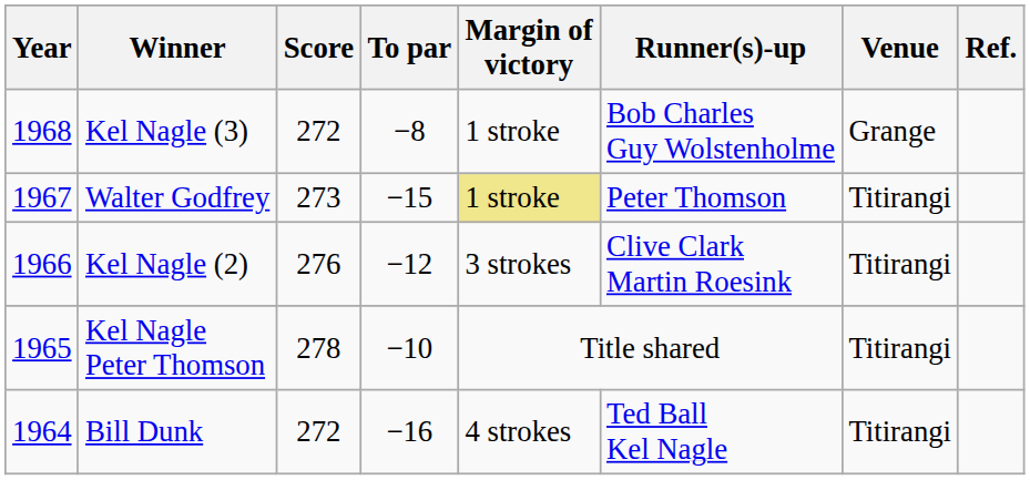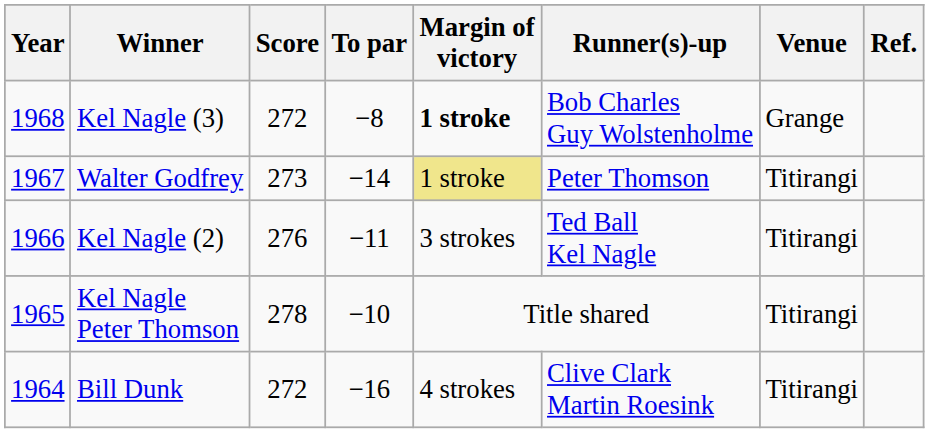 <table class=wikitable style="font-size:95%">
 <tr>
 <th>Year</th>
 <th>Winner</th>
 <th>Score</th>
 <th>To par</th>
 <th>Margin of<br>victory</th>
 <th>Runner(s)-up</th>
 <th>Venue</th>
 <th>Ref.</th>
 </tr>
 <tr>
 <td><a href='#'>1968</a></td>
 <td> <a href='#'>Kel Nagle</a> (3)</td>
 <td align=center>272</td>
 <td align=center>−8</td>
-<td>1 stroke</td>
+<td><strong>1 stroke</strong></td>
 <td> <a href='#'>Bob Charles</a><br>  <a href='#'>Guy Wolstenholme</a></td>
 <td>Grange</td>
 <td></td>
 </tr>
 <tr>
 <td><a href='#'>1967</a></td>
 <td> <a href='#'>Walter Godfrey</a></td>
 <td align=center>273</td>
-<td align=center>−15</td>
+<td align=center>−14</td>
 <td style="background: khaki;">1 stroke</td>
 <td> <a href='#'>Peter Thomson</a></td>
 <td>Titirangi</td>
 <td></td>
 </tr>
 <tr>
 <td><a href='#'>1966</a></td>
 <td> <a href='#'>Kel Nagle</a> (2)</td>
 <td align=center>276</td>
-<td align=center>−12</td>
+<td align=center>−11</td>
 <td>3 strokes</td>
-<td> <a href='#'>Clive Clark</a><br> <a href='#'>Martin Roesink</a></td>
+<td> <a href='#'>Ted Ball</a><br> <a href='#'>Kel Nagle</a></td>
 <td>Titirangi</td>
 <td></td>
 </tr>
 <tr>
 <td><a href='#'>1965</a></td>
 <td> <a href='#'>Kel Nagle</a><br> <a href='#'>Peter Thomson</a></td>
 <td align=center>278</td>
 <td align=center>−10</td>
 <td colspan=2 align=center>Title shared</td>
 <td>Titirangi</td>
 <td></td>
 </tr>
 <tr>
 <td><a href='#'>1964</a></td>
 <td> <a href='#'>Bill Dunk</a></td>
 <td align=center>272</td>
 <td align=center>−16</td>
 <td>4 strokes</td>
-<td> <a href='#'>Ted Ball</a><br> <a href='#'>Kel Nagle</a></td>
+<td> <a href='#'>Clive Clark</a><br> <a href='#'>Martin Roesink</a></td>
 <td>Titirangi</td>
 <td></td>
 </tr>
 </table>
